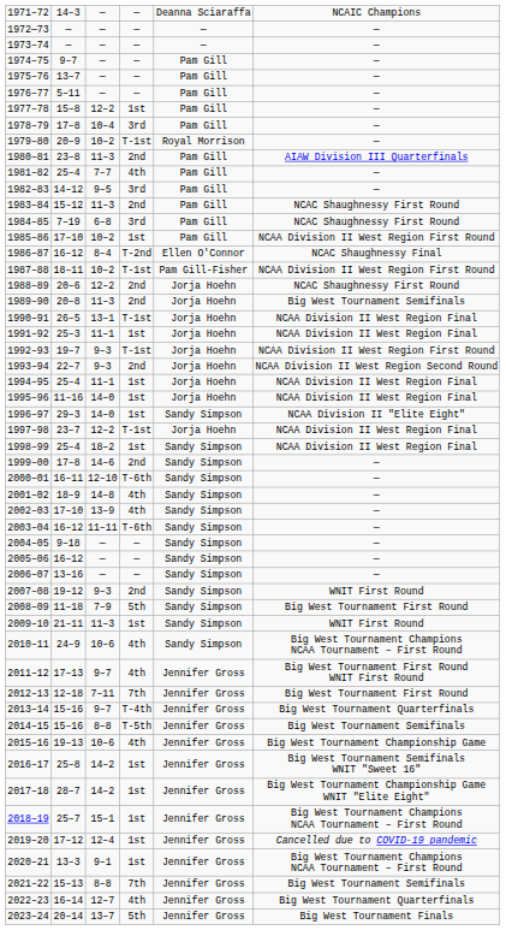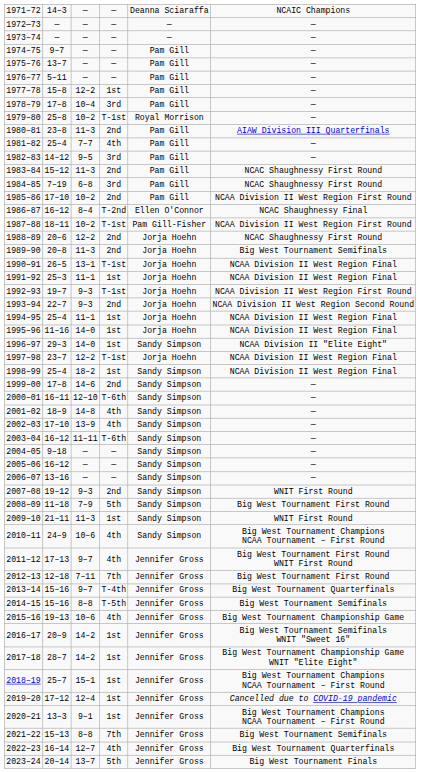 <table class="wikitable" style="text-align:center">
 <tr>
 <td style="text-align:left">1971–72</td>
 <td>14–3</td>
 <td>—</td>
 <td>—</td>
 <td>Deanna Sciaraffa</td>
 <td>NCAIC Champions</td>
 </tr>
 <tr>
 <td style="text-align:left">1972—73</td>
 <td>—</td>
 <td>—</td>
 <td>—</td>
 <td>—</td>
 <td>—</td>
 </tr>
 <tr>
 <td style="text-align:left">1973–74</td>
 <td>—</td>
 <td>—</td>
 <td>—</td>
 <td>—</td>
 <td>—</td>
 </tr>
 <tr>
 <td style="text-align:left">1974–75</td>
 <td>9–7</td>
 <td>—</td>
 <td>—</td>
 <td>Pam Gill</td>
 <td>—</td>
 </tr>
 <tr>
 <td style="text-align:left">1975–76</td>
 <td>13–7</td>
 <td>—</td>
 <td>—</td>
 <td>Pam Gill</td>
 <td>—</td>
 </tr>
 <tr>
 <td style="text-align:left">1976–77</td>
 <td>5–11</td>
 <td>—</td>
 <td>—</td>
 <td>Pam Gill</td>
 <td>—</td>
 </tr>
 <tr>
 <td style="text-align:left">1977–78</td>
 <td>15–8</td>
 <td>12–2</td>
 <td>1st</td>
 <td>Pam Gill</td>
 <td>—</td>
 </tr>
 <tr>
 <td style="text-align:left">1978–79</td>
 <td>17–8</td>
 <td>10–4</td>
 <td>3rd</td>
 <td>Pam Gill</td>
 <td>—</td>
 </tr>
 <tr>
 <td style="text-align:left">1979–80</td>
-<td>20–9</td>
+<td>25–8</td>
 <td>10–2</td>
 <td>T-1st</td>
 <td>Royal Morrison</td>
 <td>—</td>
 </tr>
 <tr>
 <td style="text-align:left">1980–81</td>
 <td>23–8</td>
 <td>11–3</td>
 <td>2nd</td>
 <td>Pam Gill</td>
 <td><a href='#'>AIAW Division III Quarterfinals</a></td>
 </tr>
 <tr>
 <td style="text-align:left">1981–82</td>
 <td>25–4</td>
 <td>7–7</td>
 <td>4th</td>
 <td>Pam Gill</td>
 <td>—</td>
 </tr>
 <tr>
 <td style="text-align:left">1982–83</td>
 <td>14–12</td>
 <td>9–5</td>
 <td>3rd</td>
 <td>Pam Gill</td>
 <td>—</td>
 </tr>
 <tr>
 <td style="text-align:left">1983–84</td>
 <td>15–12</td>
 <td>11–3</td>
 <td>2nd</td>
 <td>Pam Gill</td>
 <td>NCAC Shaughnessy First Round</td>
 </tr>
 <tr>
 <td style="text-align:left">1984–85</td>
 <td>7–19</td>
 <td>6–8</td>
 <td>3rd</td>
 <td>Pam Gill</td>
 <td>NCAC Shaughnessy First Round</td>
 </tr>
 <tr>
 <td style="text-align:left">1985–86</td>
 <td>17–10</td>
 <td>10–2</td>
-<td>1st</td>
+<td>2nd</td>
 <td>Pam Gill</td>
 <td>NCAA Division II West Region First Round</td>
 </tr>
 <tr>
 <td style="text-align:left">1986–87</td>
 <td>16–12</td>
 <td>8–4</td>
 <td>T-2nd</td>
 <td>Ellen O'Connor</td>
 <td>NCAC Shaughnessy Final</td>
 </tr>
 <tr>
 <td style="text-align:left">1987–88</td>
 <td>18–11</td>
 <td>10–2</td>
 <td>T-1st</td>
 <td>Pam Gill-Fisher</td>
 <td>NCAA Division II West Region First Round</td>
 </tr>
 <tr>
 <td style="text-align:left">1988–89</td>
 <td>20–6</td>
 <td>12–2</td>
 <td>2nd</td>
 <td>Jorja Hoehn</td>
 <td>NCAC Shaughnessy First Round</td>
 </tr>
 <tr>
 <td style="text-align:left">1989–90</td>
 <td>20–8</td>
 <td>11–3</td>
 <td>2nd</td>
 <td>Jorja Hoehn</td>
 <td>Big West Tournament Semifinals</td>
 </tr>
 <tr>
 <td style="text-align:left">1990–91</td>
 <td>26–5</td>
 <td>13–1</td>
 <td>T-1st</td>
 <td>Jorja Hoehn</td>
 <td>NCAA Division II West Region Final</td>
 </tr>
 <tr>
 <td style="text-align:left">1991–92</td>
 <td>25–3</td>
 <td>11–1</td>
 <td>1st</td>
 <td>Jorja Hoehn</td>
 <td>NCAA Division II West Region Final</td>
 </tr>
 <tr>
 <td style="text-align:left">1992–93</td>
 <td>19–7</td>
 <td>9–3</td>
 <td>T-1st</td>
 <td>Jorja Hoehn</td>
 <td>NCAA Division II West Region First Round</td>
 </tr>
 <tr>
 <td style="text-align:left">1993–94</td>
 <td>22–7</td>
 <td>9–3</td>
 <td>2nd</td>
 <td>Jorja Hoehn</td>
 <td>NCAA Division II West Region Second Round</td>
 </tr>
 <tr>
 <td style="text-align:left">1994–95</td>
 <td>25–4</td>
 <td>11–1</td>
 <td>1st</td>
 <td>Jorja Hoehn</td>
 <td>NCAA Division II West Region Final</td>
 </tr>
 <tr>
 <td style="text-align:left">1995–96</td>
 <td>11–16</td>
 <td>14–0</td>
 <td>1st</td>
 <td>Jorja Hoehn</td>
 <td>NCAA Division II West Region Final</td>
 </tr>
 <tr>
 <td style="text-align:left">1996–97</td>
 <td>29–3</td>
 <td>14–0</td>
 <td>1st</td>
 <td>Sandy Simpson</td>
 <td>NCAA Division II "Elite Eight"</td>
 </tr>
 <tr>
 <td style="text-align:left">1997–98</td>
 <td>23–7</td>
 <td>12–2</td>
 <td>T-1st</td>
 <td>Jorja Hoehn</td>
 <td>NCAA Division II West Region Final</td>
 </tr>
 <tr>
 <td style="text-align:left">1998–99</td>
 <td>25–4</td>
 <td>18–2</td>
 <td>1st</td>
 <td>Sandy Simpson</td>
 <td>NCAA Division II West Region Final</td>
 </tr>
 <tr>
 <td style="text-align:left">1999–00</td>
 <td>17–8</td>
 <td>14–6</td>
 <td>2nd</td>
 <td>Sandy Simpson</td>
 <td>—</td>
 </tr>
 <tr>
 <td style="text-align:left">2000–01</td>
 <td>16–11</td>
 <td>12–10</td>
 <td>T-6th</td>
 <td>Sandy Simpson</td>
 <td>—</td>
 </tr>
 <tr>
 <td style="text-align:left">2001–02</td>
 <td>18–9</td>
 <td>14–8</td>
 <td>4th</td>
 <td>Sandy Simpson</td>
 <td>—</td>
 </tr>
 <tr>
 <td style="text-align:left">2002–03</td>
 <td>17–10</td>
 <td>13–9</td>
 <td>4th</td>
 <td>Sandy Simpson</td>
 <td>—</td>
 </tr>
 <tr>
 <td style="text-align:left">2003–04</td>
 <td>16–12</td>
 <td>11–11</td>
 <td>T-6th</td>
 <td>Sandy Simpson</td>
 <td>—</td>
 </tr>
 <tr>
 <td style="text-align:left">2004–05</td>
 <td>9–18</td>
 <td>—</td>
 <td>—</td>
 <td>Sandy Simpson</td>
 <td>—</td>
 </tr>
 <tr>
 <td style="text-align:left">2005–06</td>
 <td>16–12</td>
 <td>—</td>
 <td>—</td>
 <td>Sandy Simpson</td>
 <td>—</td>
 </tr>
 <tr>
 <td style="text-align:left">2006–07</td>
 <td>13–16</td>
 <td>—</td>
 <td>—</td>
 <td>Sandy Simpson</td>
 <td>—</td>
 </tr>
 <tr>
 <td style="text-align:left">2007–08</td>
 <td>19–12</td>
 <td>9–3</td>
 <td>2nd</td>
 <td>Sandy Simpson</td>
 <td>WNIT First Round</td>
 </tr>
 <tr>
 <td style="text-align:left">2008–09</td>
 <td>11–18</td>
 <td>7–9</td>
 <td>5th</td>
 <td>Sandy Simpson</td>
 <td>Big West Tournament First Round</td>
 </tr>
 <tr>
 <td style="text-align:left">2009–10</td>
 <td>21–11</td>
 <td>11–3</td>
 <td>1st</td>
 <td>Sandy Simpson</td>
 <td>WNIT First Round</td>
 </tr>
 <tr>
 <td style="text-align:left">2010–11</td>
 <td>24–9</td>
 <td>10–6</td>
 <td>4th</td>
 <td>Sandy Simpson</td>
 <td>Big West Tournament Champions<br>NCAA Tournament – First Round</td>
 </tr>
 <tr>
 <td style="text-align:left">2011–12</td>
 <td>17–13</td>
 <td>9–7</td>
 <td>4th</td>
 <td>Jennifer Gross</td>
 <td>Big West Tournament First Round<br>WNIT First Round</td>
 </tr>
 <tr>
 <td style="text-align:left">2012–13</td>
 <td>12–18</td>
 <td>7–11</td>
 <td>7th</td>
 <td>Jennifer Gross</td>
 <td>Big West Tournament First Round</td>
 </tr>
 <tr>
 <td style="text-align:left">2013–14</td>
 <td>15–16</td>
 <td>9–7</td>
 <td>T-4th</td>
 <td>Jennifer Gross</td>
 <td>Big West Tournament Quarterfinals</td>
 </tr>
 <tr>
 <td style="text-align:left">2014–15</td>
 <td>15–16</td>
 <td>8–8</td>
 <td>T-5th</td>
 <td>Jennifer Gross</td>
 <td>Big West Tournament Semifinals</td>
 </tr>
 <tr>
 <td style="text-align:left">2015–16</td>
 <td>19–13</td>
 <td>10–6</td>
 <td>4th</td>
 <td>Jennifer Gross</td>
 <td>Big West Tournament Championship Game</td>
 </tr>
 <tr>
 <td style="text-align:left">2016–17</td>
-<td>25–8</td>
+<td>20–9</td>
 <td>14–2</td>
 <td>1st</td>
 <td>Jennifer Gross</td>
 <td>Big West Tournament Semifinals<br>WNIT "Sweet 16"</td>
 </tr>
 <tr>
 <td style="text-align:left">2017–18</td>
 <td>28–7</td>
 <td>14–2</td>
 <td>1st</td>
 <td>Jennifer Gross</td>
 <td>Big West Tournament Championship Game<br>WNIT "Elite Eight"</td>
 </tr>
 <tr>
 <td style="text-align:left"><a href='#'>2018–19</a></td>
 <td>25–7</td>
 <td>15–1</td>
 <td>1st</td>
 <td>Jennifer Gross</td>
 <td>Big West Tournament Champions <br>NCAA Tournament – First Round</td>
 </tr>
 <tr>
 <td style="text-align:left">2019–20</td>
 <td>17–12</td>
 <td>12–4</td>
 <td>1st</td>
 <td>Jennifer Gross</td>
 <td><em>Cancelled due to <a href='#'>COVID-19 pandemic</a></em></td>
 </tr>
 <tr>
 <td style="text-align:left">2020–21</td>
 <td>13–3</td>
 <td>9–1</td>
 <td>1st</td>
 <td>Jennifer Gross</td>
 <td>Big West Tournament Champions <br>NCAA Tournament – First Round</td>
 </tr>
 <tr>
 <td style="text-align:left">2021–22</td>
 <td>15–13</td>
 <td>8–8</td>
 <td>7th</td>
 <td>Jennifer Gross</td>
 <td>Big West Tournament Semifinals</td>
 </tr>
 <tr>
 <td style="text-align:left">2022–23</td>
 <td>16–14</td>
 <td>12–7</td>
 <td>4th</td>
 <td>Jennifer Gross</td>
 <td>Big West Tournament Quarterfinals</td>
 </tr>
 <tr>
 <td style="text-align:left">2023–24</td>
 <td>20–14</td>
 <td>13–7</td>
 <td>5th</td>
 <td>Jennifer Gross</td>
 <td>Big West Tournament Finals</td>
 </tr>
 </table>
